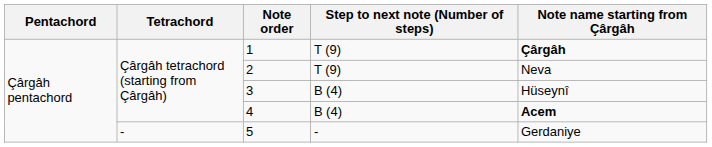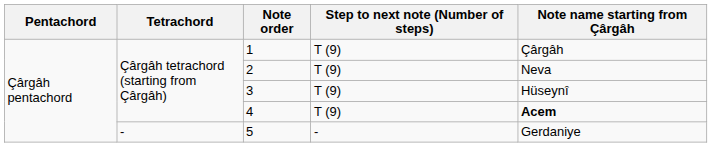 <table class="wikitable">
 <tr>
 <th>Pentachord</th>
 <th>Tetrachord</th>
 <th>Note order</th>
 <th>Step to next note (Number of steps)</th>
 <th>Note name starting from Çârgâh</th>
 </tr>
 <tr>
 <td rowspan="5">Çârgâh pentachord</td>
 <td rowspan="4">Çârgâh tetrachord<br>(starting from Çârgâh)</td>
 <td>1</td>
 <td>T (9)</td>
-<td><strong>Çârgâh</strong></td>
+<td>Çârgâh</td>
 </tr>
 <tr>
 <td>2</td>
 <td>T (9)</td>
 <td>Neva</td>
 </tr>
 <tr>
 <td>3</td>
-<td>B (4)</td>
+<td>T (9)</td>
 <td>Hüseynî</td>
 </tr>
 <tr>
 <td>4</td>
-<td>B (4)</td>
+<td>T (9)</td>
 <td><strong>Acem</strong></td>
 </tr>
 <tr>
 <td>-</td>
 <td>5</td>
 <td>-</td>
 <td>Gerdaniye</td>
 </tr>
 </table>
